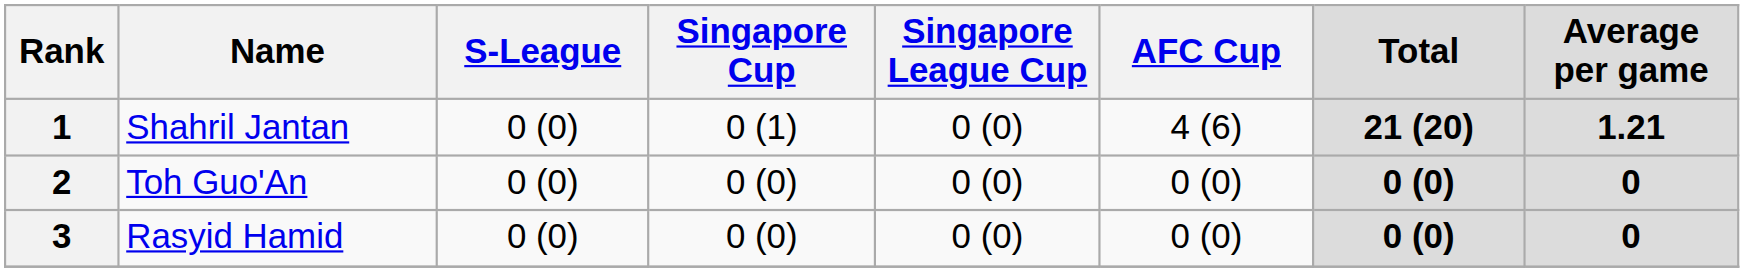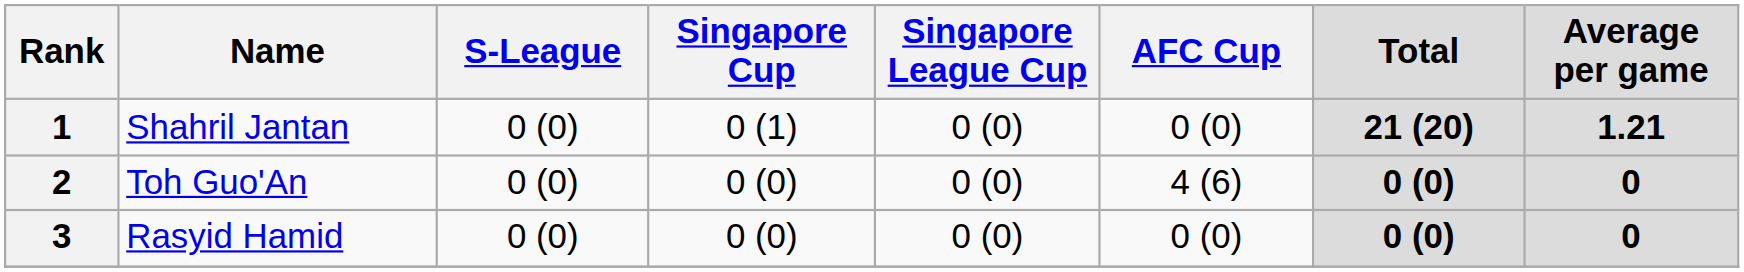 <table class="wikitable" style="text-align: center;" width=90%>
 <tr>
 <th width=3%>Rank</th>
 <th width=15%>Name</th>
 <th width=10%><a href='#'>S-League</a></th>
 <th width=10%><a href='#'>Singapore Cup</a></th>
 <th width=10%><a href='#'>Singapore League Cup</a></th>
 <th width=10%><a href='#'>AFC Cup</a></th>
 <th width=10% style="background: #DCDCDC">Total</th>
 <th width=10% style="background: #DCDCDC">Average per game</th>
 </tr>
 <tr>
 <th>1</th>
 <td style="text-align:left;"> <a href='#'>Shahril Jantan</a></td>
 <td>0 (0)</td>
 <td>0 (1)</td>
 <td>0 (0)</td>
-<td>4 (6)</td>
+<td>0 (0)</td>
 <th style="background: #DCDCDC">21 (20)</th>
 <th style="background: #DCDCDC">1.21</th>
 </tr>
 <tr>
 <th>2</th>
 <td style="text-align:left;"> <a href='#'>Toh Guo'An</a></td>
 <td>0 (0)</td>
 <td>0 (0)</td>
 <td>0 (0)</td>
-<td>0 (0)</td>
+<td>4 (6)</td>
 <th style="background: #DCDCDC">0 (0)</th>
 <th style="background: #DCDCDC">0</th>
 </tr>
 <tr>
 <th>3</th>
 <td style="text-align:left;"> <a href='#'>Rasyid Hamid</a></td>
 <td>0 (0)</td>
 <td>0 (0)</td>
 <td>0 (0)</td>
 <td>0 (0)</td>
 <th style="background: #DCDCDC">0 (0)</th>
 <th style="background: #DCDCDC">0</th>
 </tr>
 <tr>
 </tr>
 </table>
